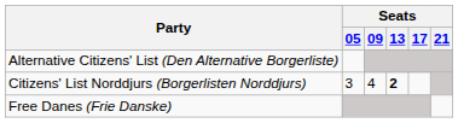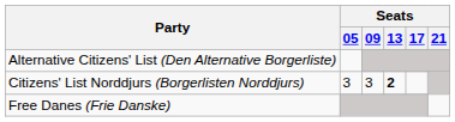 <table class="wikitable">
 <tr>
 <th rowspan=2>Party</th>
 <th colspan=11>Seats</th>
 </tr>
 <tr>
 <th><a href='#'>05</a></th>
 <th><a href='#'>09</a></th>
 <th><a href='#'>13</a></th>
 <th><a href='#'>17</a></th>
 <th><a href='#'>21</a></th>
 </tr>
 <tr>
 <td>Alternative Citizens' List <em>(Den Alternative Borgerliste)</em></td>
 <td></td>
 <td style="background:#CDC9C9;" colspan=4></td>
 </tr>
 <tr>
 <td>Citizens' List Norddjurs <em>(Borgerlisten Norddjurs)</em></td>
 <td>3</td>
-<td>4</td>
+<td>3</td>
 <td><strong>2</strong></td>
 <td></td>
 <td style="background:#CDC9C9;"></td>
 </tr>
 <tr>
 <td>Free Danes <em>(Frie Danske)</em></td>
 <td style="background:#CDC9C9;" colspan=4></td>
 <td></td>
 </tr>
 </table>
